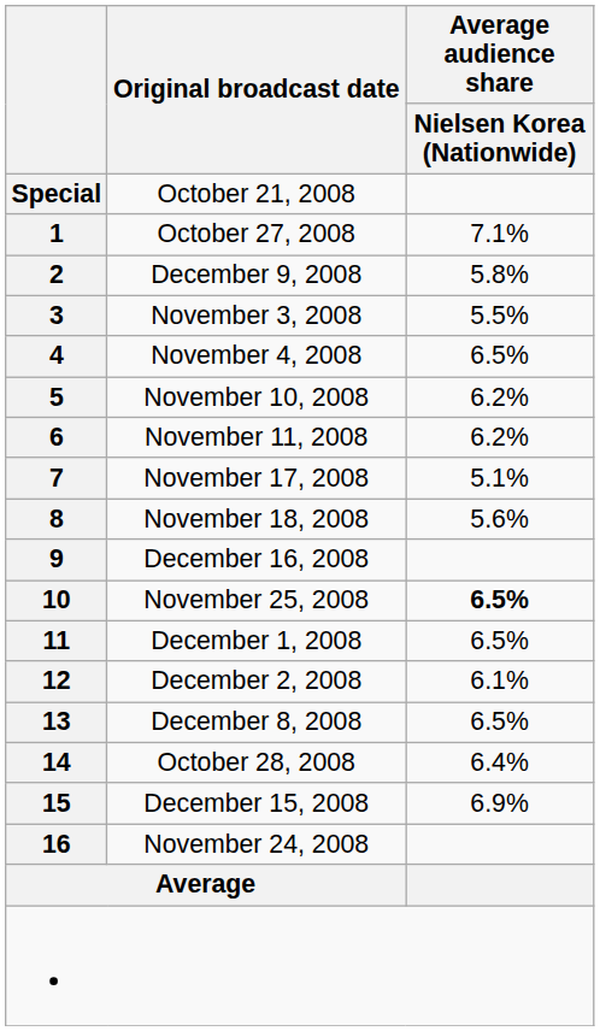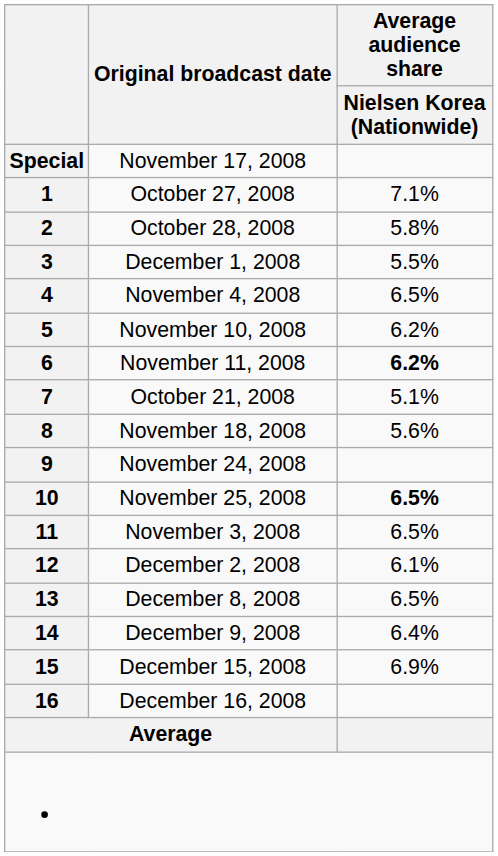 <table class="wikitable" style="text-align:center; max-width:400px">
 <tr>
 <th rowspan="2"></th>
 <th rowspan="2">Original broadcast date</th>
 <th colspan="1">Average audience share</th>
 </tr>
 <tr>
 <th width="110">Nielsen Korea<br>(Nationwide)</th>
 </tr>
 <tr>
 <th>Special</th>
-<td>October 21, 2008</td>
+<td>November 17, 2008</td>
 <td><strong></strong></td>
 </tr>
 <tr>
 <th>1</th>
 <td>October 27, 2008</td>
 <td>7.1%</td>
 </tr>
 <tr>
 <th>2</th>
-<td>December 9, 2008</td>
+<td>October 28, 2008</td>
 <td>5.8%</td>
 </tr>
 <tr>
 <th>3</th>
-<td>November 3, 2008</td>
+<td>December 1, 2008</td>
 <td>5.5%</td>
 </tr>
 <tr>
 <th>4</th>
 <td>November 4, 2008</td>
 <td>6.5%</td>
 </tr>
 <tr>
 <th>5</th>
 <td>November 10, 2008</td>
 <td>6.2%</td>
 </tr>
 <tr>
 <th>6</th>
 <td>November 11, 2008</td>
-<td>6.2%</td>
+<td><strong>6.2%</strong></td>
 </tr>
 <tr>
 <th>7</th>
-<td>November 17, 2008</td>
+<td>October 21, 2008</td>
 <td>5.1%</td>
 </tr>
 <tr>
 <th>8</th>
 <td>November 18, 2008</td>
 <td>5.6%</td>
 </tr>
 <tr>
 <th>9</th>
-<td>December 16, 2008</td>
+<td>November 24, 2008</td>
 <td><strong></strong></td>
 </tr>
 <tr>
 <th>10</th>
 <td>November 25, 2008</td>
 <td><strong>6.5%</strong></td>
 </tr>
 <tr>
 <th>11</th>
-<td>December 1, 2008</td>
+<td>November 3, 2008</td>
 <td>6.5%</td>
 </tr>
 <tr>
 <th>12</th>
 <td>December 2, 2008</td>
 <td>6.1%</td>
 </tr>
 <tr>
 <th>13</th>
 <td>December 8, 2008</td>
 <td>6.5%</td>
 </tr>
 <tr>
 <th>14</th>
-<td>October 28, 2008</td>
+<td>December 9, 2008</td>
 <td>6.4%</td>
 </tr>
 <tr>
 <th>15</th>
 <td>December 15, 2008</td>
 <td>6.9%</td>
 </tr>
 <tr>
 <th>16</th>
-<td>November 24, 2008</td>
+<td>December 16, 2008</td>
 <td><strong></strong></td>
 </tr>
 <tr>
 <th colspan="2">Average</th>
 <th></th>
 </tr>
 <tr>
 <td colspan="3"><br><ul><li></li></ul></td>
 </tr>
 </table>
